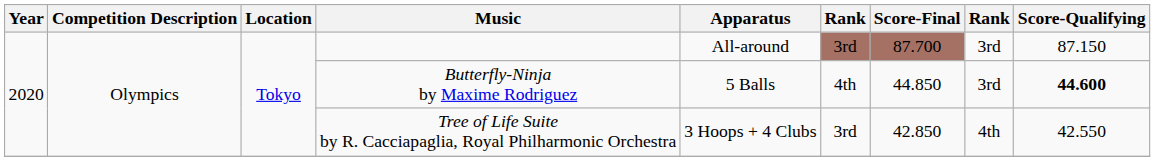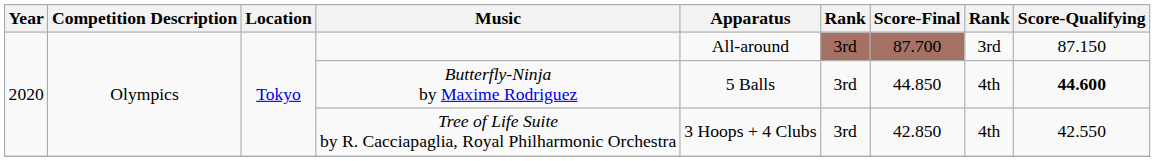 <table class="wikitable" style="text-align:center">
 <tr>
 <th>Year</th>
 <th>Competition Description</th>
 <th>Location</th>
 <th>Music</th>
 <th>Apparatus</th>
 <th>Rank</th>
 <th>Score-Final</th>
 <th>Rank</th>
 <th>Score-Qualifying</th>
 </tr>
 <tr>
 <td rowspan="3">2020</td>
 <td rowspan="3">Olympics</td>
 <td rowspan="3"><a href='#'>Tokyo</a></td>
 <td></td>
 <td>All-around</td>
 <td bgcolor=#A57164>3rd</td>
 <td bgcolor=#A57164>87.700</td>
 <td>3rd</td>
 <td>87.150</td>
 </tr>
 <tr>
 <td><em>Butterfly-Ninja</em> <br> by <a href='#'>Maxime Rodriguez</a></td>
 <td>5 Balls</td>
+<td>3rd</td>
+<td>44.850</td>
 <td>4th</td>
-<td>44.850</td>
-<td>3rd</td>
 <td><strong>44.600</strong></td>
 </tr>
 <tr>
 <td><em>Tree of Life Suite</em> <br> by R. Cacciapaglia, Royal Philharmonic Orchestra</td>
 <td>3 Hoops + 4 Clubs</td>
 <td>3rd</td>
 <td>42.850</td>
 <td>4th</td>
 <td>42.550</td>
 </tr>
 <tr>
 </tr>
 </table>
